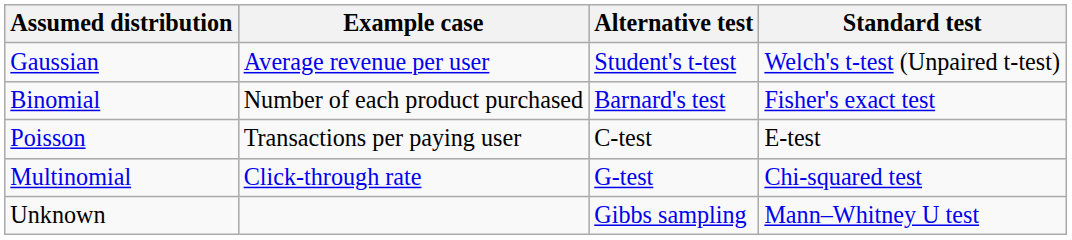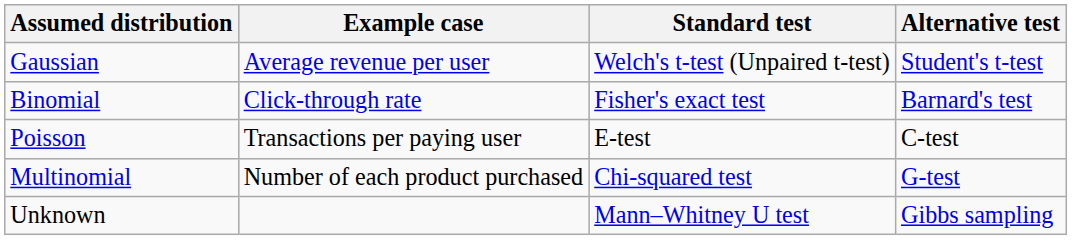 <table class="wikitable">
 <tr>
 <th>Assumed distribution</th>
 <th>Example case</th>
+<th>Standard test</th>
 <th>Alternative test</th>
-<th>Standard test</th>
 </tr>
 <tr>
 <td><a href='#'>Gaussian</a></td>
 <td><a href='#'>Average revenue per user</a></td>
+<td><a href='#'>Welch's t-test</a> (Unpaired t-test)</td>
 <td><a href='#'>Student's t-test</a></td>
-<td><a href='#'>Welch's t-test</a> (Unpaired t-test)</td>
 </tr>
 <tr>
 <td><a href='#'>Binomial</a></td>
-<td>Number of each product purchased</td>
+<td><a href='#'>Click-through rate</a></td>
+<td><a href='#'>Fisher's exact test</a></td>
 <td><a href='#'>Barnard's test</a></td>
-<td><a href='#'>Fisher's exact test</a></td>
 </tr>
 <tr>
 <td><a href='#'>Poisson</a></td>
 <td>Transactions per paying user</td>
+<td>E-test</td>
 <td>C-test</td>
-<td>E-test</td>
 </tr>
 <tr>
 <td><a href='#'>Multinomial</a></td>
-<td><a href='#'>Click-through rate</a></td>
+<td>Number of each product purchased</td>
+<td><a href='#'>Chi-squared test</a></td>
 <td><a href='#'>G-test</a></td>
-<td><a href='#'>Chi-squared test</a></td>
 </tr>
 <tr>
 <td>Unknown</td>
 <td></td>
+<td><a href='#'>Mann–Whitney U test</a></td>
 <td><a href='#'>Gibbs sampling</a></td>
-<td><a href='#'>Mann–Whitney U test</a></td>
 </tr>
 </table>
